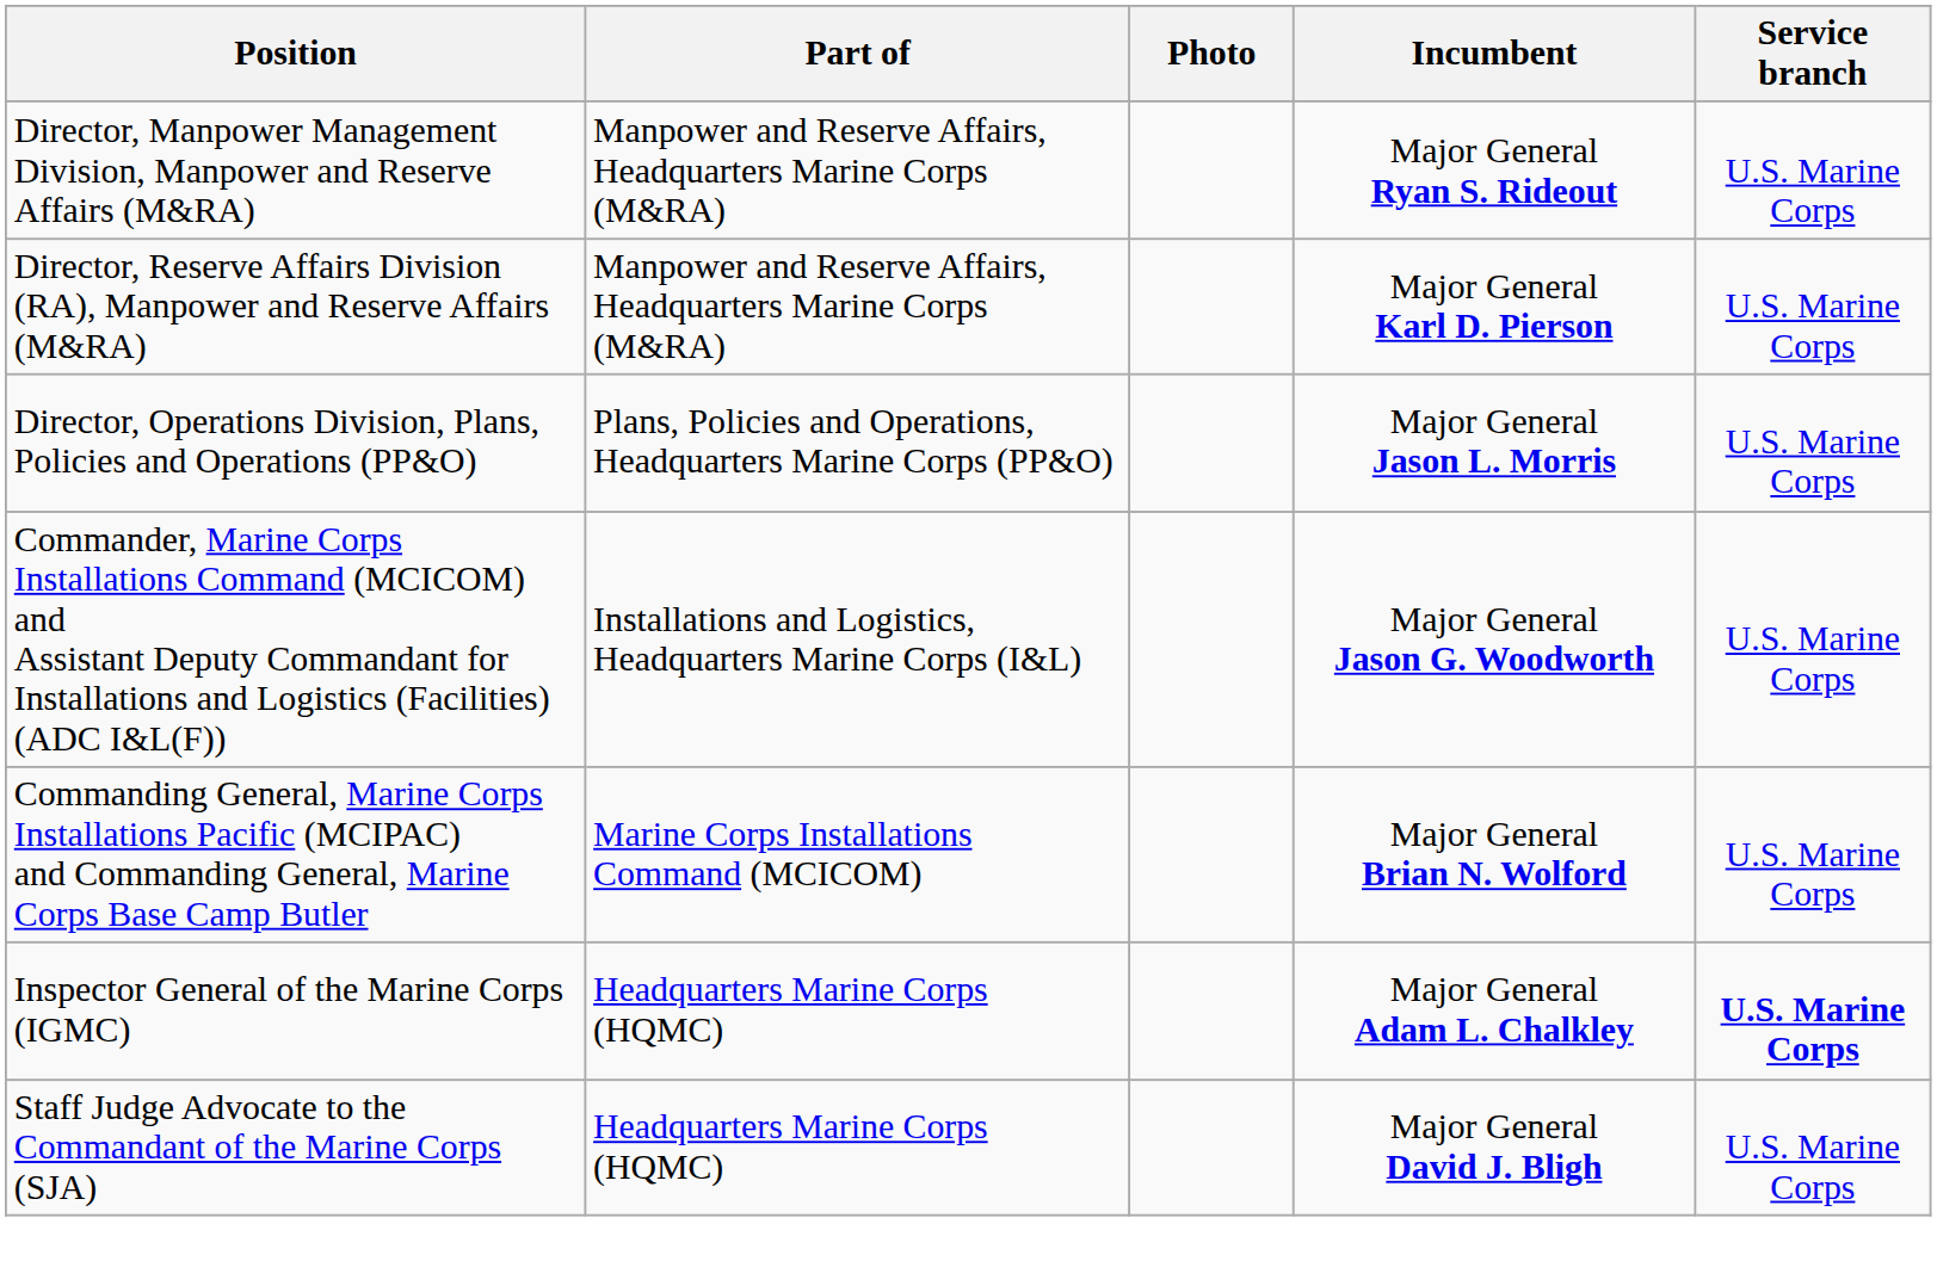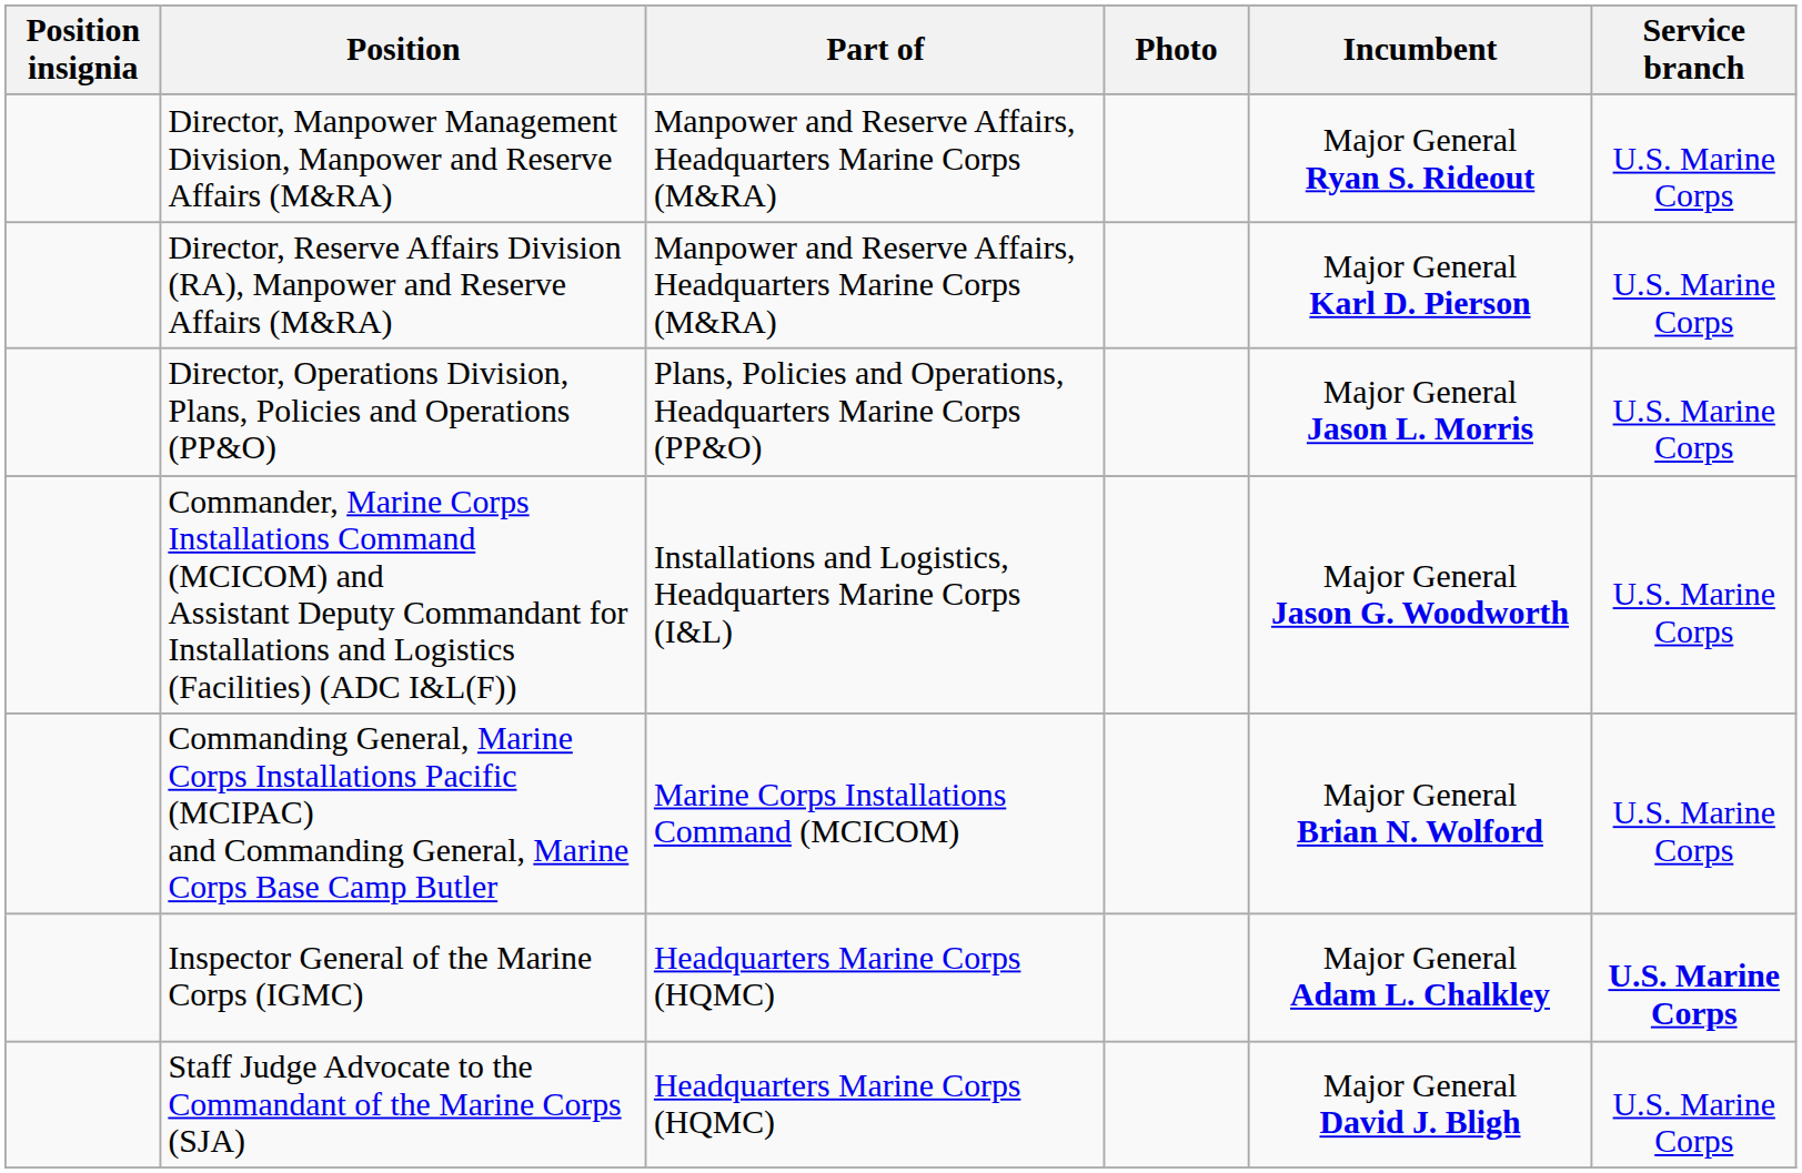 <table class="wikitable">
 <tr>
+<th width="75" style="text-align:center">Position insignia</th>
 <th width="310" style="text-align:center">Position</th>
 <th width="290" style="text-align:center">Part of</th>
 <th width="75" style="text-align:center">Photo</th>
 <th width="205" style="text-align:center">Incumbent</th>
 <th width="115" style="text-align:center">Service branch</th>
 </tr>
 <tr>
+<td></td>
 <td>Director, Manpower Management Division, Manpower and Reserve Affairs (M&RA)</td>
 <td> Manpower and Reserve Affairs, Headquarters Marine Corps (M&RA)</td>
 <td></td>
 <td style="text-align:center">Major General<br><strong><a href='#'>Ryan S. Rideout</a></strong></td>
 <td style="text-align:center"><br><a href='#'>U.S. Marine Corps</a></td>
 </tr>
 <tr>
+<td></td>
 <td>Director, Reserve Affairs Division (RA), Manpower and Reserve Affairs (M&RA)</td>
 <td> Manpower and Reserve Affairs, Headquarters Marine Corps (M&RA)</td>
 <td></td>
 <td style="text-align:center">Major General<br><strong><a href='#'>Karl D. Pierson</a></strong></td>
 <td style="text-align:center"><br><a href='#'>U.S. Marine Corps</a></td>
 </tr>
 <tr>
+<td></td>
 <td>Director, Operations Division, Plans, Policies and Operations (PP&O)</td>
 <td> Plans, Policies and Operations, Headquarters Marine Corps (PP&O)</td>
 <td></td>
 <td style="text-align:center">Major General<br><strong><a href='#'>Jason L. Morris</a></strong></td>
 <td style="text-align:center"><br><a href='#'>U.S. Marine Corps</a></td>
 </tr>
 <tr>
+<td> </td>
 <td>Commander, <a href='#'>Marine Corps Installations Command</a> (MCICOM) and<br>Assistant Deputy Commandant for Installations and Logistics (Facilities) (ADC I&L(F))</td>
 <td> Installations and Logistics, Headquarters Marine Corps (I&L)</td>
 <td></td>
 <td style="text-align:center">Major General<br><strong><a href='#'>Jason G. Woodworth</a></strong></td>
 <td style="text-align:center"><br><a href='#'>U.S. Marine Corps</a></td>
 </tr>
 <tr>
+<td></td>
 <td>Commanding General, <a href='#'>Marine Corps Installations Pacific</a> (MCIPAC)<br>and Commanding General, <a href='#'>Marine Corps Base Camp Butler</a></td>
 <td> <a href='#'>Marine Corps Installations Command</a> (MCICOM)</td>
 <td></td>
 <td style="text-align:center">Major General<br><strong><a href='#'>Brian N. Wolford</a></strong></td>
 <td style="text-align:center"><br><a href='#'>U.S. Marine Corps</a></td>
 </tr>
 <tr>
+<td></td>
 <td>Inspector General of the Marine Corps (IGMC)</td>
 <td> <a href='#'>Headquarters Marine Corps</a> (HQMC)</td>
 <td></td>
 <td style="text-align:center">Major General<br><strong><a href='#'>Adam L. Chalkley</a></strong></td>
 <td style="text-align:center"><strong><br><a href='#'>U.S. Marine Corps</a></strong></td>
 </tr>
 <tr>
+<td></td>
 <td>Staff Judge Advocate to the <a href='#'>Commandant of the Marine Corps</a> (SJA)</td>
 <td> <a href='#'>Headquarters Marine Corps</a> (HQMC)</td>
 <td></td>
 <td style="text-align:center">Major General<br><strong><a href='#'>David J. Bligh</a></strong></td>
 <td style="text-align:center"><br><a href='#'>U.S. Marine Corps</a></td>
 </tr>
 </table>
